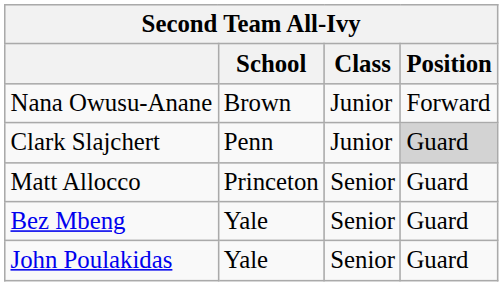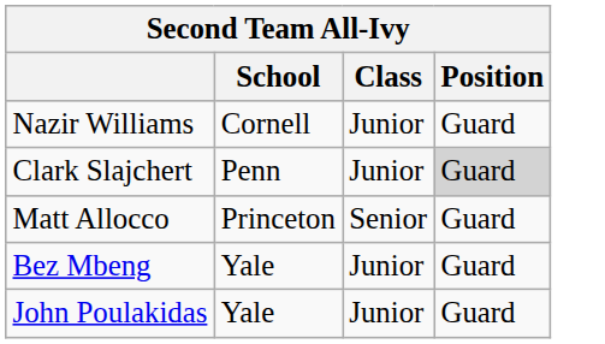 <table class="wikitable">
 <tr>
 <th colspan="4">Second Team All-Ivy</th>
 </tr>
 <tr>
 <th></th>
 <th>School</th>
 <th>Class</th>
 <th>Position</th>
 </tr>
 <tr>
-<td>Nana Owusu-Anane</td>
-<td>Brown</td>
+<td>Nazir Williams</td>
+<td>Cornell</td>
 <td>Junior</td>
-<td>Forward</td>
+<td>Guard</td>
 </tr>
 <tr>
 <td>Clark Slajchert</td>
 <td>Penn</td>
 <td>Junior</td>
 <td style="background: lightgrey;">Guard</td>
 </tr>
 <tr>
 <td>Matt Allocco</td>
 <td>Princeton</td>
 <td>Senior</td>
 <td>Guard</td>
 </tr>
 <tr>
 <td><a href='#'>Bez Mbeng</a></td>
 <td>Yale</td>
-<td>Senior</td>
+<td>Junior</td>
 <td>Guard</td>
 </tr>
 <tr>
 <td><a href='#'>John Poulakidas</a></td>
 <td>Yale</td>
-<td>Senior</td>
+<td>Junior</td>
 <td>Guard</td>
 </tr>
 </table>
